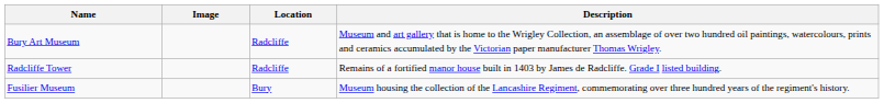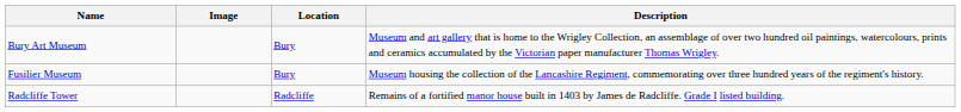 <table class="wikitable sortable" style="font-size:90%;width:100%;border:0px;text-align:left;line-height:150%;">
 <tr>
 <th width="18%">Name</th>
 <th width="10%" class="unsortable">Image</th>
 <th width="10%">Location</th>
 <th width="62%" class="unsortable">Description</th>
 </tr>
 <tr>
 <td><a href='#'>Bury Art Museum</a></td>
 <td></td>
-<td><a href='#'>Radcliffe</a></td>
+<td><a href='#'>Bury</a></td>
 <td><a href='#'>Museum</a> and <a href='#'>art gallery</a> that is home to the Wrigley Collection, an assemblage of over two hundred oil paintings, watercolours, prints and ceramics accumulated by the <a href='#'>Victorian</a> paper manufacturer <a href='#'>Thomas Wrigley</a>.</td>
+</tr>
+<tr>
+<td><a href='#'>Fusilier Museum</a></td>
+<td></td>
+<td><a href='#'>Bury</a></td>
+<td><a href='#'>Museum</a> housing the collection of the <a href='#'>Lancashire Regiment</a>, commemorating over three hundred years of the regiment's history.</td>
 </tr>
 <tr>
 <td><a href='#'>Radcliffe Tower</a></td>
 <td></td>
 <td><a href='#'>Radcliffe</a></td>
 <td>Remains of a fortified <a href='#'>manor house</a> built in 1403 by James de Radcliffe. <a href='#'>Grade I</a> <a href='#'>listed building</a>.</td>
 </tr>
 <tr>
-<td><a href='#'>Fusilier Museum</a></td>
-<td></td>
-<td><a href='#'>Bury</a></td>
-<td><a href='#'>Museum</a> housing the collection of the <a href='#'>Lancashire Regiment</a>, commemorating over three hundred years of the regiment's history.</td>
-</tr>
-<tr>
 </tr>
 </table>
